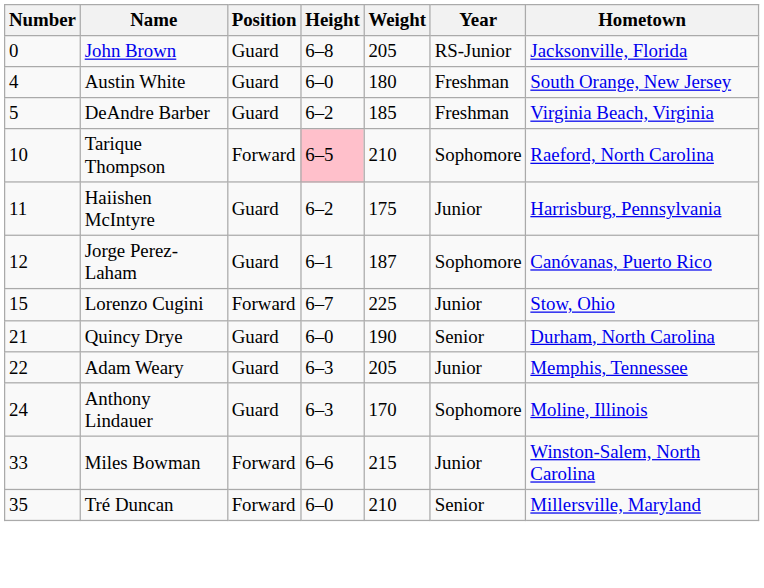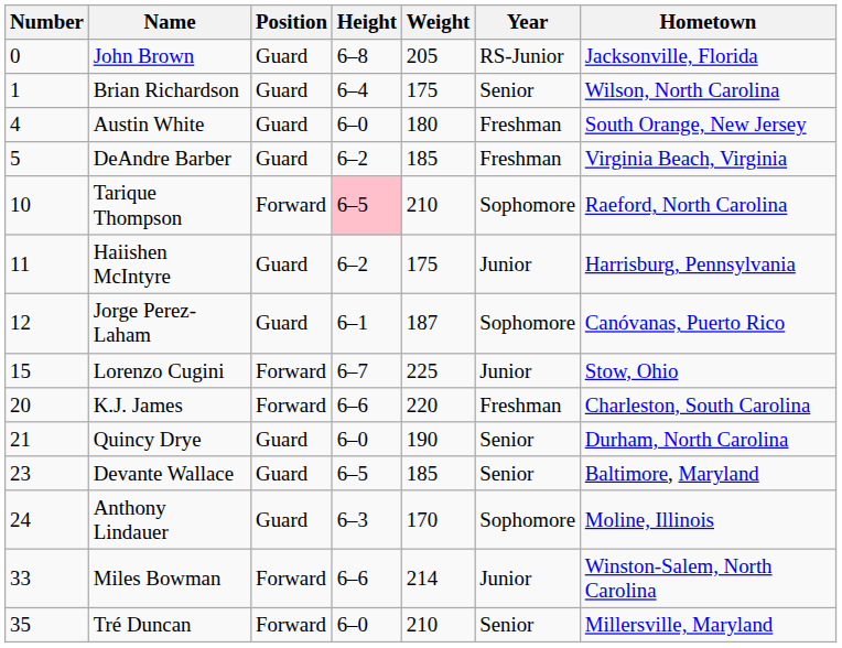 <table class="wikitable sortable" style="font-size: 95%;">
 <tr>
 <th>Number</th>
 <th>Name</th>
 <th>Position</th>
 <th>Height</th>
 <th>Weight</th>
 <th>Year</th>
 <th>Hometown</th>
 </tr>
 <tr>
 <td>0</td>
 <td><a href='#'>John Brown</a></td>
 <td>Guard</td>
 <td>6–8</td>
 <td>205</td>
 <td>RS-Junior</td>
 <td><a href='#'>Jacksonville, Florida</a></td>
+</tr>
+<tr>
+<td>1</td>
+<td>Brian Richardson</td>
+<td>Guard</td>
+<td>6–4</td>
+<td>175</td>
+<td>Senior</td>
+<td><a href='#'>Wilson, North Carolina</a></td>
 </tr>
 <tr>
 <td>4</td>
 <td>Austin White</td>
 <td>Guard</td>
 <td>6–0</td>
 <td>180</td>
 <td>Freshman</td>
 <td><a href='#'>South Orange, New Jersey</a></td>
 </tr>
 <tr>
 <td>5</td>
 <td>DeAndre Barber</td>
 <td>Guard</td>
 <td>6–2</td>
 <td>185</td>
 <td>Freshman</td>
 <td><a href='#'>Virginia Beach, Virginia</a></td>
 </tr>
 <tr>
 <td>10</td>
 <td>Tarique Thompson</td>
 <td>Forward</td>
 <td style="background: pink;">6–5</td>
 <td>210</td>
 <td>Sophomore</td>
 <td><a href='#'>Raeford, North Carolina</a></td>
 </tr>
 <tr>
 <td>11</td>
 <td>Haiishen McIntyre</td>
 <td>Guard</td>
 <td>6–2</td>
 <td>175</td>
 <td>Junior</td>
 <td><a href='#'>Harrisburg, Pennsylvania</a></td>
 </tr>
 <tr>
 <td>12</td>
 <td>Jorge Perez-Laham</td>
 <td>Guard</td>
 <td>6–1</td>
 <td>187</td>
 <td>Sophomore</td>
 <td><a href='#'>Canóvanas, Puerto Rico</a></td>
 </tr>
 <tr>
 <td>15</td>
 <td>Lorenzo Cugini</td>
 <td>Forward</td>
 <td>6–7</td>
 <td>225</td>
 <td>Junior</td>
 <td><a href='#'>Stow, Ohio</a></td>
 </tr>
 <tr>
+<td>20</td>
+<td>K.J. James</td>
+<td>Forward</td>
+<td>6–6</td>
+<td>220</td>
+<td>Freshman</td>
+<td><a href='#'>Charleston, South Carolina</a></td>
+</tr>
+<tr>
 <td>21</td>
 <td>Quincy Drye</td>
 <td>Guard</td>
 <td>6–0</td>
 <td>190</td>
 <td>Senior</td>
 <td><a href='#'>Durham, North Carolina</a></td>
 </tr>
 <tr>
-<td>22</td>
-<td>Adam Weary</td>
+<td>23</td>
+<td>Devante Wallace</td>
 <td>Guard</td>
-<td>6–3</td>
-<td>205</td>
-<td>Junior</td>
-<td><a href='#'>Memphis, Tennessee</a></td>
+<td>6–5</td>
+<td>185</td>
+<td>Senior</td>
+<td><a href='#'>Baltimore</a>, <a href='#'>Maryland</a></td>
 </tr>
 <tr>
 <td>24</td>
 <td>Anthony Lindauer</td>
 <td>Guard</td>
 <td>6–3</td>
 <td>170</td>
 <td>Sophomore</td>
 <td><a href='#'>Moline, Illinois</a></td>
 </tr>
 <tr>
 <td>33</td>
 <td>Miles Bowman</td>
 <td>Forward</td>
 <td>6–6</td>
-<td>215</td>
+<td>214</td>
 <td>Junior</td>
 <td><a href='#'>Winston-Salem, North Carolina</a></td>
 </tr>
 <tr>
 <td>35</td>
 <td>Tré Duncan</td>
 <td>Forward</td>
 <td>6–0</td>
 <td>210</td>
 <td>Senior</td>
 <td><a href='#'>Millersville, Maryland</a></td>
 </tr>
 </table>
